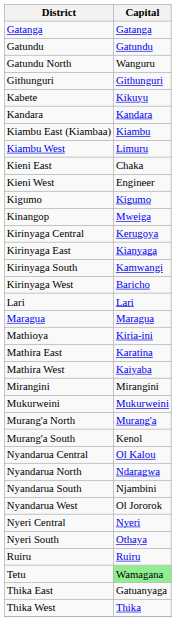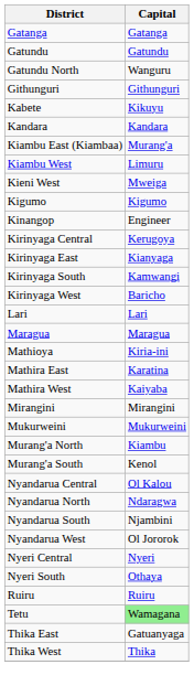 <table class="wikitable">
 <tr>
 <th>District</th>
 <th>Capital</th>
 </tr>
 <tr>
 <td><a href='#'>Gatanga</a></td>
 <td><a href='#'>Gatanga</a></td>
 </tr>
 <tr>
 <td>Gatundu</td>
 <td><a href='#'>Gatundu</a></td>
 </tr>
 <tr>
 <td>Gatundu North</td>
 <td>Wanguru</td>
 </tr>
 <tr>
 <td>Githunguri</td>
 <td><a href='#'>Githunguri</a></td>
 </tr>
 <tr>
 <td>Kabete</td>
 <td><a href='#'>Kikuyu</a></td>
 </tr>
 <tr>
 <td>Kandara</td>
 <td><a href='#'>Kandara</a></td>
 </tr>
 <tr>
 <td>Kiambu East (Kiambaa)</td>
-<td><a href='#'>Kiambu</a></td>
+<td><a href='#'>Murang'a</a></td>
 </tr>
 <tr>
 <td><a href='#'>Kiambu West</a></td>
 <td><a href='#'>Limuru</a></td>
 </tr>
 <tr>
-<td>Kieni East</td>
-<td>Chaka</td>
-</tr>
-<tr>
 <td>Kieni West</td>
-<td>Engineer</td>
+<td><a href='#'>Mweiga</a></td>
 </tr>
 <tr>
 <td>Kigumo</td>
 <td><a href='#'>Kigumo</a></td>
 </tr>
 <tr>
 <td>Kinangop</td>
-<td><a href='#'>Mweiga</a></td>
+<td>Engineer</td>
 </tr>
 <tr>
 <td>Kirinyaga Central</td>
 <td><a href='#'>Kerugoya</a></td>
 </tr>
 <tr>
 <td>Kirinyaga East</td>
 <td><a href='#'>Kianyaga</a></td>
 </tr>
 <tr>
 <td>Kirinyaga South</td>
 <td><a href='#'>Kamwangi</a></td>
 </tr>
 <tr>
 <td>Kirinyaga West</td>
 <td><a href='#'>Baricho</a></td>
 </tr>
 <tr>
 <td>Lari</td>
 <td><a href='#'>Lari</a></td>
 </tr>
 <tr>
 <td><a href='#'>Maragua</a></td>
 <td><a href='#'>Maragua</a></td>
 </tr>
 <tr>
 <td>Mathioya</td>
 <td><a href='#'>Kiria-ini</a></td>
 </tr>
 <tr>
 <td>Mathira East</td>
 <td><a href='#'>Karatina</a></td>
 </tr>
 <tr>
 <td>Mathira West</td>
 <td><a href='#'>Kaiyaba</a></td>
 </tr>
 <tr>
 <td>Mirangini</td>
 <td>Mirangini</td>
 </tr>
 <tr>
 <td>Mukurweini</td>
 <td><a href='#'>Mukurweini</a></td>
 </tr>
 <tr>
 <td>Murang'a North</td>
-<td><a href='#'>Murang'a</a></td>
+<td><a href='#'>Kiambu</a></td>
 </tr>
 <tr>
 <td>Murang'a South</td>
 <td>Kenol</td>
 </tr>
 <tr>
 <td>Nyandarua Central</td>
 <td><a href='#'>Ol Kalou</a></td>
 </tr>
 <tr>
 <td>Nyandarua North</td>
 <td><a href='#'>Ndaragwa</a></td>
 </tr>
 <tr>
 <td>Nyandarua South</td>
 <td>Njambini</td>
 </tr>
 <tr>
 <td>Nyandarua West</td>
 <td>Ol Jororok</td>
 </tr>
 <tr>
 <td>Nyeri Central</td>
 <td><a href='#'>Nyeri</a></td>
 </tr>
 <tr>
 <td>Nyeri South</td>
 <td><a href='#'>Othaya</a></td>
 </tr>
 <tr>
 <td>Ruiru</td>
 <td><a href='#'>Ruiru</a></td>
 </tr>
 <tr>
 <td>Tetu</td>
 <td style="background: lightgreen;">Wamagana</td>
 </tr>
 <tr>
 <td>Thika East</td>
 <td>Gatuanyaga</td>
 </tr>
 <tr>
 <td>Thika West</td>
 <td><a href='#'>Thika</a></td>
 </tr>
 <tr>
 </tr>
 </table>
